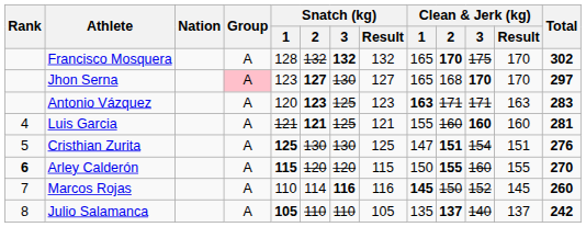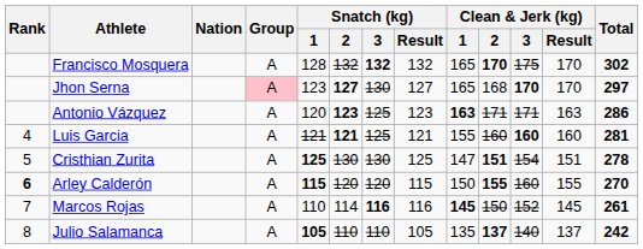 <table class="wikitable sortable" style="text-align:center;">
 <tr>
 <th rowspan=2>Rank</th>
 <th rowspan=2>Athlete</th>
 <th rowspan=2>Nation</th>
 <th rowspan=2>Group</th>
 <th colspan=4>Snatch (kg)</th>
 <th colspan=4>Clean & Jerk (kg)</th>
 <th rowspan=2>Total</th>
 </tr>
 <tr>
 <th>1</th>
 <th>2</th>
 <th>3</th>
 <th>Result</th>
 <th>1</th>
 <th>2</th>
 <th>3</th>
 <th>Result</th>
 </tr>
 <tr>
 <td></td>
 <td align=left><a href='#'>Francisco Mosquera</a></td>
 <td align=left></td>
 <td>A</td>
 <td>128</td>
 <td><s>132</s></td>
 <td><strong>132</strong></td>
 <td>132</td>
 <td>165</td>
 <td><strong>170</strong></td>
 <td><s>175</s></td>
 <td>170</td>
 <td><strong>302</strong></td>
 </tr>
 <tr>
 <td></td>
 <td align=left><a href='#'>Jhon Serna</a></td>
 <td align=left></td>
 <td style="background: pink;">A</td>
 <td>123</td>
 <td><strong>127</strong></td>
 <td><s>130</s></td>
 <td>127</td>
 <td>165</td>
 <td>168</td>
 <td><strong>170</strong></td>
 <td>170</td>
 <td><strong>297</strong></td>
 </tr>
 <tr>
 <td></td>
 <td align=left><a href='#'>Antonio Vázquez</a></td>
 <td align=left></td>
 <td>A</td>
 <td>120</td>
 <td><strong>123</strong></td>
 <td><s>125</s></td>
 <td>123</td>
 <td><strong>163</strong></td>
 <td><s>171</s></td>
 <td><s>171</s></td>
 <td>163</td>
-<td><strong>283</strong></td>
+<td><strong>286</strong></td>
 </tr>
 <tr>
 <td>4</td>
 <td align=left><a href='#'>Luis Garcia</a></td>
 <td align=left></td>
 <td>A</td>
 <td><s>121</s></td>
 <td><strong>121</strong></td>
 <td><s>125</s></td>
 <td>121</td>
 <td>155</td>
 <td><s>160</s></td>
 <td><strong>160</strong></td>
 <td>160</td>
 <td><strong>281</strong></td>
 </tr>
 <tr>
 <td>5</td>
 <td align=left><a href='#'>Cristhian Zurita</a></td>
 <td align=left></td>
 <td>A</td>
 <td><strong>125</strong></td>
 <td><s>130</s></td>
 <td><s>130</s></td>
 <td>125</td>
 <td>147</td>
 <td><strong>151</strong></td>
 <td><s>154</s></td>
 <td>151</td>
-<td><strong>276</strong></td>
+<td><strong>278</strong></td>
 </tr>
 <tr>
 <td><strong>6</strong></td>
 <td align=left><a href='#'>Arley Calderón</a></td>
 <td align=left></td>
 <td>A</td>
 <td><strong>115</strong></td>
 <td><s>120</s></td>
 <td><s>120</s></td>
 <td>115</td>
 <td>150</td>
 <td><strong>155</strong></td>
 <td><s>160</s></td>
 <td>155</td>
 <td><strong>270</strong></td>
 </tr>
 <tr>
 <td>7</td>
 <td align=left><a href='#'>Marcos Rojas</a></td>
 <td align=left></td>
 <td>A</td>
 <td>110</td>
 <td>114</td>
 <td><strong>116</strong></td>
 <td>116</td>
 <td><strong>145</strong></td>
 <td><s>150</s></td>
 <td><s>152</s></td>
 <td>145</td>
-<td><strong>260</strong></td>
+<td><strong>261</strong></td>
 </tr>
 <tr>
 <td>8</td>
 <td align=left><a href='#'>Julio Salamanca</a></td>
 <td align=left></td>
 <td>A</td>
 <td><strong>105</strong></td>
 <td><s>110</s></td>
 <td><s>110</s></td>
 <td>105</td>
 <td>135</td>
 <td><strong>137</strong></td>
 <td><s>140</s></td>
 <td>137</td>
 <td><strong>242</strong></td>
 </tr>
 </table>
